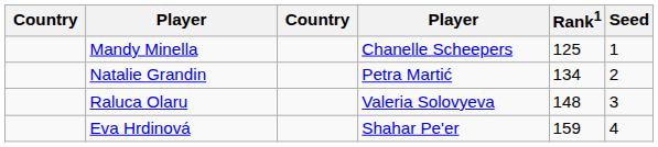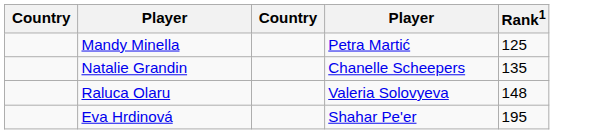 <table class="sortable wikitable">
 <tr>
 <th width="70">Country</th>
 <th width="175">Player</th>
 <th width="70">Country</th>
 <th width="175">Player</th>
 <th>Rank<sup>1</sup></th>
-<th>Seed</th>
 </tr>
 <tr>
 <td></td>
 <td><a href='#'>Mandy Minella</a></td>
 <td></td>
-<td><a href='#'>Chanelle Scheepers</a></td>
+<td><a href='#'>Petra Martić</a></td>
 <td>125</td>
-<td>1</td>
 </tr>
 <tr>
 <td></td>
 <td><a href='#'>Natalie Grandin</a></td>
 <td></td>
-<td><a href='#'>Petra Martić</a></td>
-<td>134</td>
-<td>2</td>
+<td><a href='#'>Chanelle Scheepers</a></td>
+<td>135</td>
 </tr>
 <tr>
 <td></td>
 <td><a href='#'>Raluca Olaru</a></td>
 <td></td>
 <td><a href='#'>Valeria Solovyeva</a></td>
 <td>148</td>
-<td>3</td>
 </tr>
 <tr>
 <td></td>
 <td><a href='#'>Eva Hrdinová</a></td>
 <td></td>
 <td><a href='#'>Shahar Pe'er</a></td>
-<td>159</td>
-<td>4</td>
+<td>195</td>
 </tr>
 </table>
